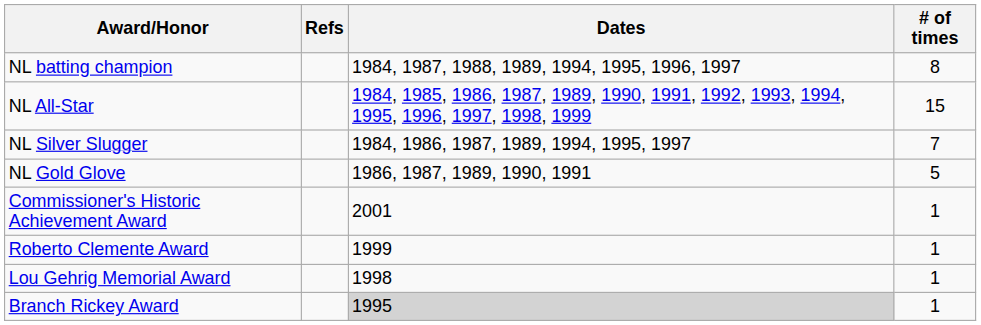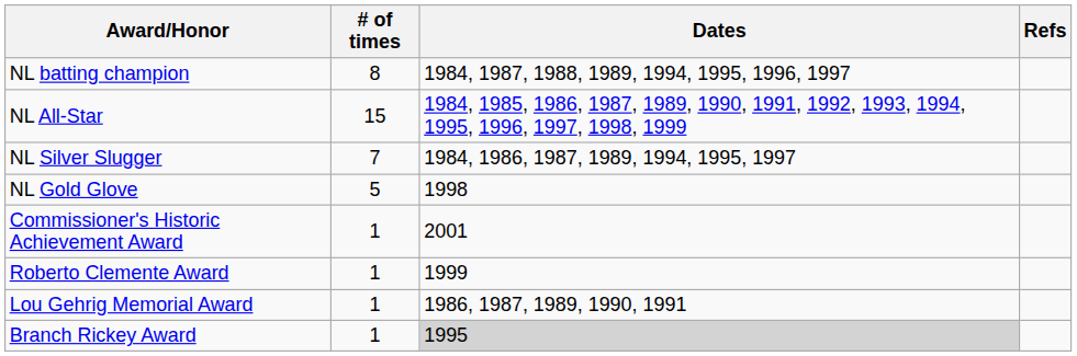 <table class="wikitable" margin: 5px; text-align: center;>
 <tr>
 <th>Award/Honor</th>
+<th># of times</th>
+<th>Dates</th>
 <th>Refs</th>
-<th>Dates</th>
-<th># of times</th>
 </tr>
 <tr>
 <td>NL <a href='#'>batting champion</a></td>
+<td align="center">8</td>
+<td>1984, 1987, 1988, 1989, 1994, 1995, 1996, 1997</td>
 <td></td>
-<td>1984, 1987, 1988, 1989, 1994, 1995, 1996, 1997</td>
-<td align="center">8</td>
 </tr>
 <tr>
 <td>NL <a href='#'>All-Star</a></td>
+<td align="center">15</td>
+<td><a href='#'>1984</a>, <a href='#'>1985</a>, <a href='#'>1986</a>, <a href='#'>1987</a>, <a href='#'>1989</a>, <a href='#'>1990</a>, <a href='#'>1991</a>, <a href='#'>1992</a>, <a href='#'>1993</a>, <a href='#'>1994</a>, <a href='#'>1995</a>, <a href='#'>1996</a>, <a href='#'>1997</a>, <a href='#'>1998</a>, <a href='#'>1999</a></td>
 <td></td>
-<td><a href='#'>1984</a>, <a href='#'>1985</a>, <a href='#'>1986</a>, <a href='#'>1987</a>, <a href='#'>1989</a>, <a href='#'>1990</a>, <a href='#'>1991</a>, <a href='#'>1992</a>, <a href='#'>1993</a>, <a href='#'>1994</a>, <a href='#'>1995</a>, <a href='#'>1996</a>, <a href='#'>1997</a>, <a href='#'>1998</a>, <a href='#'>1999</a></td>
-<td align="center">15</td>
 </tr>
 <tr>
 <td>NL <a href='#'>Silver Slugger</a></td>
+<td align="center">7</td>
+<td>1984, 1986, 1987, 1989, 1994, 1995, 1997</td>
 <td></td>
-<td>1984, 1986, 1987, 1989, 1994, 1995, 1997</td>
-<td align="center">7</td>
 </tr>
 <tr>
 <td>NL <a href='#'>Gold Glove</a></td>
+<td align="center">5</td>
+<td>1998</td>
 <td></td>
-<td>1986, 1987, 1989, 1990, 1991</td>
-<td align="center">5</td>
 </tr>
 <tr>
 <td><a href='#'>Commissioner's Historic Achievement Award</a></td>
+<td align="center">1</td>
+<td>2001</td>
 <td></td>
-<td>2001</td>
-<td align="center">1</td>
 </tr>
 <tr>
 <td><a href='#'>Roberto Clemente Award</a></td>
+<td align="center">1</td>
+<td>1999</td>
 <td></td>
-<td>1999</td>
-<td align="center">1</td>
 </tr>
 <tr>
 <td><a href='#'>Lou Gehrig Memorial Award</a></td>
+<td align="center">1</td>
+<td>1986, 1987, 1989, 1990, 1991</td>
 <td></td>
-<td>1998</td>
-<td align="center">1</td>
 </tr>
 <tr>
 <td><a href='#'>Branch Rickey Award</a></td>
+<td align="center">1</td>
+<td style="background: lightgrey;">1995</td>
 <td></td>
-<td style="background: lightgrey;">1995</td>
-<td align="center">1</td>
 </tr>
 </table>
